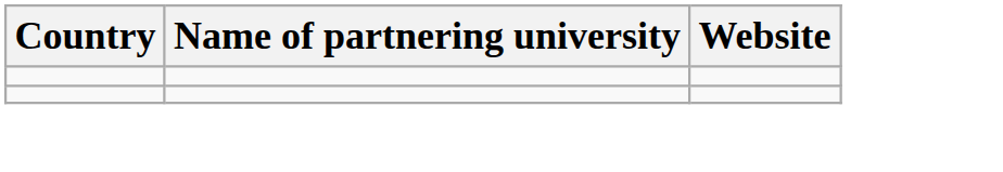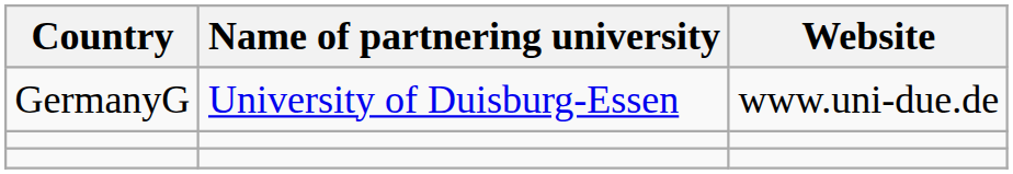 <table class="wikitable sortable mw-collapsible mw-collapsed">
 <tr>
 <th>Country</th>
 <th>Name of partnering university</th>
 <th>Website</th>
+</tr>
+<tr>
+<td>GermanyG</td>
+<td><a href='#'>University of Duisburg-Essen</a></td>
+<td>www.uni-due.de</td>
 </tr>
 <tr>
 <td></td>
 <td></td>
 <td></td>
 </tr>
 <tr>
 <td></td>
 <td></td>
 <td></td>
 </tr>
 </table>
